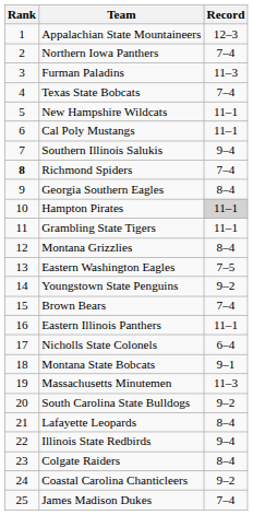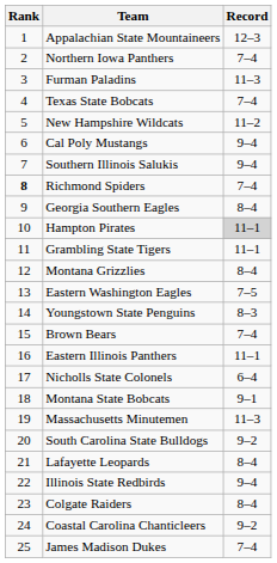 <table class="wikitable">
 <tr>
 <th>Rank</th>
 <th>Team</th>
 <th>Record</th>
 </tr>
 <tr>
 <td align="center">1</td>
 <td>Appalachian State Mountaineers</td>
 <td align="center">12–3</td>
 </tr>
 <tr>
 <td align="center">2</td>
 <td>Northern Iowa Panthers</td>
 <td align="center">7–4</td>
 </tr>
 <tr>
 <td align="center">3</td>
 <td>Furman Paladins</td>
 <td align="center">11–3</td>
 </tr>
 <tr>
 <td align="center">4</td>
 <td>Texas State Bobcats</td>
 <td align="center">7–4</td>
 </tr>
 <tr>
 <td align="center">5</td>
 <td>New Hampshire Wildcats</td>
-<td align="center">11–1</td>
+<td align="center">11–2</td>
 </tr>
 <tr>
 <td align="center">6</td>
 <td>Cal Poly Mustangs</td>
-<td align="center">11–1</td>
+<td align="center">9–4</td>
 </tr>
 <tr>
 <td align="center">7</td>
 <td>Southern Illinois Salukis</td>
 <td align="center">9–4</td>
 </tr>
 <tr>
 <td align="center"><strong>8</strong></td>
 <td>Richmond Spiders</td>
 <td align="center">7–4</td>
 </tr>
 <tr>
 <td align="center">9</td>
 <td>Georgia Southern Eagles</td>
 <td align="center">8–4</td>
 </tr>
 <tr>
 <td align="center">10</td>
 <td>Hampton Pirates</td>
 <td align="center" style="background: lightgrey;">11–1</td>
 </tr>
 <tr>
 <td align="center">11</td>
 <td>Grambling State Tigers</td>
 <td align="center">11–1</td>
 </tr>
 <tr>
 <td align="center">12</td>
 <td>Montana Grizzlies</td>
 <td align="center">8–4</td>
 </tr>
 <tr>
 <td align="center">13</td>
 <td>Eastern Washington Eagles</td>
 <td align="center">7–5</td>
 </tr>
 <tr>
 <td align="center">14</td>
 <td>Youngstown State Penguins</td>
-<td align="center">9–2</td>
+<td align="center">8–3</td>
 </tr>
 <tr>
 <td align="center">15</td>
 <td>Brown Bears</td>
 <td align="center">7–4</td>
 </tr>
 <tr>
 <td align="center">16</td>
 <td>Eastern Illinois Panthers</td>
 <td align="center">11–1</td>
 </tr>
 <tr>
 <td align="center">17</td>
 <td>Nicholls State Colonels</td>
 <td align="center">6–4</td>
 </tr>
 <tr>
 <td align="center">18</td>
 <td>Montana State Bobcats</td>
 <td align="center">9–1</td>
 </tr>
 <tr>
 <td align="center">19</td>
 <td>Massachusetts Minutemen</td>
 <td align="center">11–3</td>
 </tr>
 <tr>
 <td align="center">20</td>
 <td>South Carolina State Bulldogs</td>
 <td align="center">9–2</td>
 </tr>
 <tr>
 <td align="center">21</td>
 <td>Lafayette Leopards</td>
 <td align="center">8–4</td>
 </tr>
 <tr>
 <td align="center">22</td>
 <td>Illinois State Redbirds</td>
 <td align="center">9–4</td>
 </tr>
 <tr>
 <td align="center">23</td>
 <td>Colgate Raiders</td>
 <td align="center">8–4</td>
 </tr>
 <tr>
 <td align="center">24</td>
 <td>Coastal Carolina Chanticleers</td>
 <td align="center">9–2</td>
 </tr>
 <tr>
 <td align="center">25</td>
 <td>James Madison Dukes</td>
 <td align="center">7–4</td>
 </tr>
 </table>
